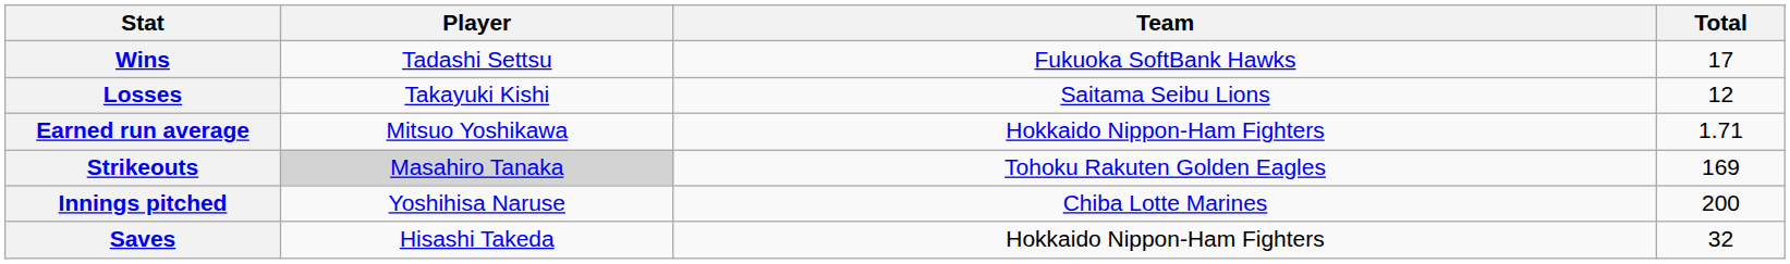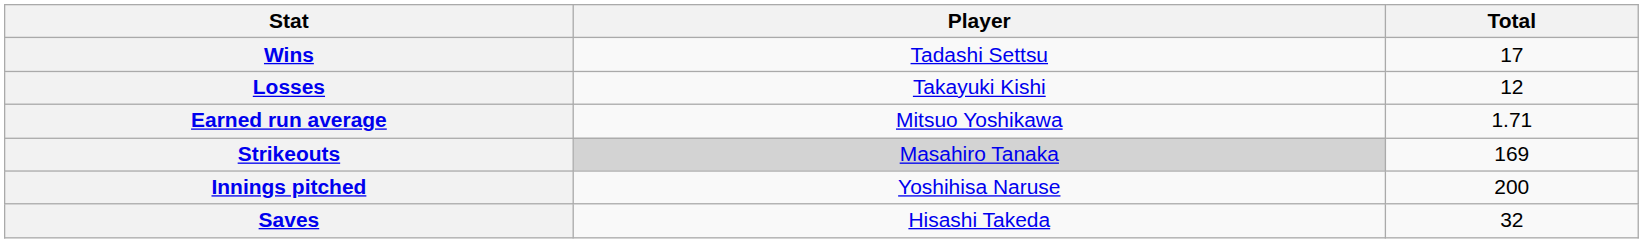 <table class="wikitable" style="text-align:center;">
 <tr>
 <th scope="col" width="7%">Stat</th>
 <th scope="col" width="10%">Player</th>
-<th scope="col" width="25%">Team</th>
 <th scope="col" width="3%">Total</th>
 </tr>
 <tr>
 <th scope="row" style="text-align:center;"><a href='#'>Wins</a></th>
 <td><a href='#'>Tadashi Settsu</a></td>
-<td><a href='#'>Fukuoka SoftBank Hawks</a></td>
 <td>17</td>
 </tr>
 <tr>
 <th scope="row" style="text-align:center;"><a href='#'>Losses</a></th>
 <td><a href='#'>Takayuki Kishi</a></td>
-<td><a href='#'>Saitama Seibu Lions</a></td>
 <td>12</td>
 </tr>
 <tr>
 <th scope="row" style="text-align:center;"><a href='#'>Earned run average</a></th>
 <td><a href='#'>Mitsuo Yoshikawa</a></td>
-<td><a href='#'>Hokkaido Nippon-Ham Fighters</a></td>
 <td>1.71</td>
 </tr>
 <tr>
 <th scope="row" style="text-align:center;"><a href='#'>Strikeouts</a></th>
 <td style="background: lightgrey;"><a href='#'>Masahiro Tanaka</a></td>
-<td><a href='#'>Tohoku Rakuten Golden Eagles</a></td>
 <td>169</td>
 </tr>
 <tr>
 <th scope="row" style="text-align:center;"><a href='#'>Innings pitched</a></th>
 <td><a href='#'>Yoshihisa Naruse</a></td>
-<td><a href='#'>Chiba Lotte Marines</a></td>
 <td>200</td>
 </tr>
 <tr>
 <th scope="row" style="text-align:center;"><a href='#'>Saves</a></th>
 <td><a href='#'>Hisashi Takeda</a></td>
-<td>Hokkaido Nippon-Ham Fighters</td>
 <td>32</td>
 </tr>
 </table>
